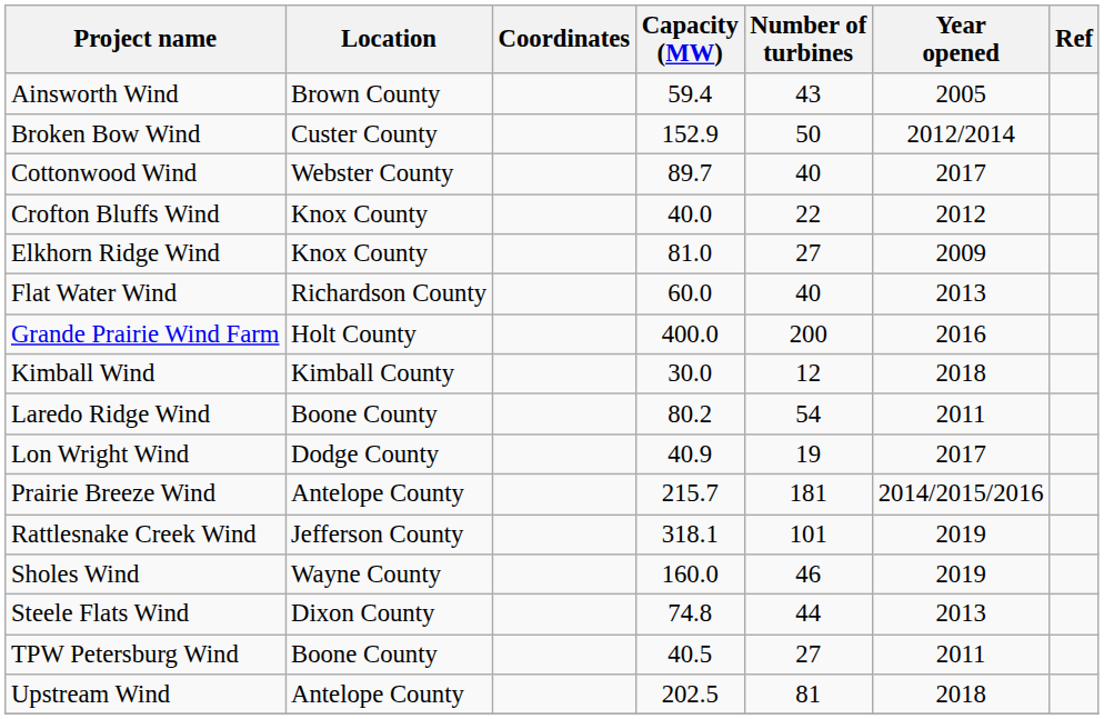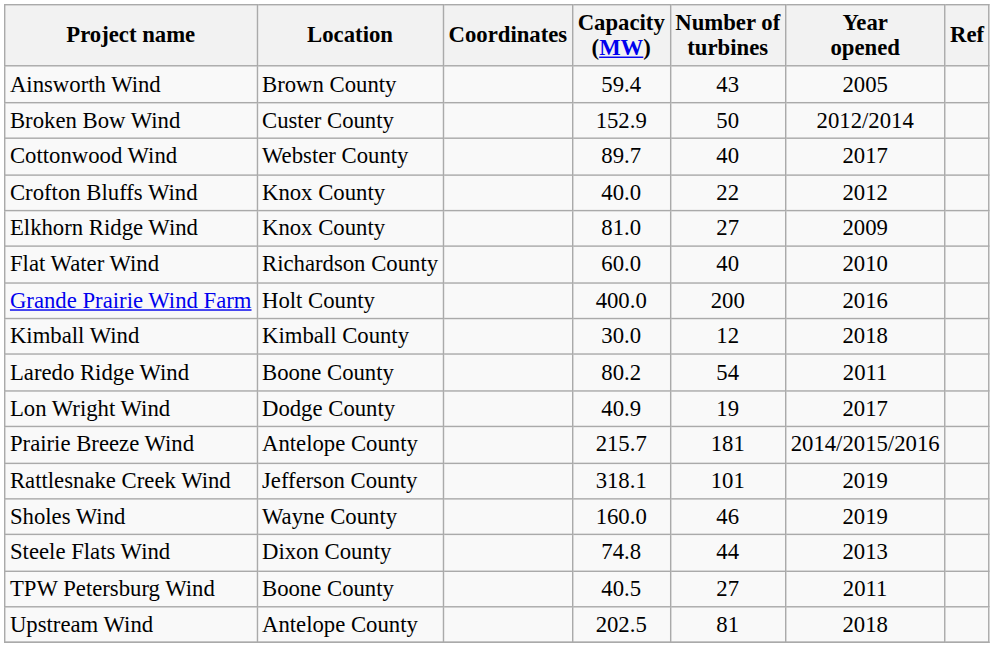 <table class="wikitable sortable">
 <tr>
 <th>Project name</th>
 <th>Location</th>
 <th>Coordinates</th>
 <th>Capacity<br>(<a href='#'>MW</a>)</th>
 <th>Number of<br>turbines</th>
 <th>Year<br>opened</th>
 <th>Ref</th>
 </tr>
 <tr>
 <td>Ainsworth Wind</td>
 <td>Brown County</td>
 <td></td>
 <td align="center">59.4</td>
 <td align="center">43</td>
 <td align="center">2005</td>
 <td></td>
 </tr>
 <tr>
 <td>Broken Bow Wind</td>
 <td>Custer County</td>
 <td></td>
 <td align="center">152.9</td>
 <td align="center">50</td>
 <td align="center">2012/2014</td>
 <td></td>
 </tr>
 <tr>
 <td>Cottonwood Wind</td>
 <td>Webster County</td>
 <td></td>
 <td align="center">89.7</td>
 <td align="center">40</td>
 <td align="center">2017</td>
 <td></td>
 </tr>
 <tr>
 <td>Crofton Bluffs Wind</td>
 <td>Knox County</td>
 <td></td>
 <td align="center">40.0</td>
 <td align="center">22</td>
 <td align="center">2012</td>
 <td></td>
 </tr>
 <tr>
 <td>Elkhorn Ridge Wind</td>
 <td>Knox County</td>
 <td></td>
 <td align="center">81.0</td>
 <td align="center">27</td>
 <td align="center">2009</td>
 <td></td>
 </tr>
 <tr>
 <td>Flat Water Wind</td>
 <td>Richardson County</td>
 <td></td>
 <td align="center">60.0</td>
 <td align="center">40</td>
-<td align="center">2013</td>
+<td align="center">2010</td>
 <td></td>
 </tr>
 <tr>
 <td><a href='#'>Grande Prairie Wind Farm</a></td>
 <td>Holt County</td>
 <td></td>
 <td align="center">400.0</td>
 <td align="center">200</td>
 <td align="center">2016</td>
 <td></td>
 </tr>
 <tr>
 <td>Kimball Wind</td>
 <td>Kimball County</td>
 <td></td>
 <td align="center">30.0</td>
 <td align="center">12</td>
 <td align="center">2018</td>
 <td></td>
 </tr>
 <tr>
 <td>Laredo Ridge Wind</td>
 <td>Boone County</td>
 <td></td>
 <td align="center">80.2</td>
 <td align="center">54</td>
 <td align="center">2011</td>
 <td></td>
 </tr>
 <tr>
 <td>Lon Wright Wind</td>
 <td>Dodge County</td>
 <td></td>
 <td align="center">40.9</td>
 <td align="center">19</td>
 <td align="center">2017</td>
 <td></td>
 </tr>
 <tr>
 <td>Prairie Breeze Wind</td>
 <td>Antelope County</td>
 <td></td>
 <td align="center">215.7</td>
 <td align="center">181</td>
 <td align="center">2014/2015/2016</td>
 <td></td>
 </tr>
 <tr>
 <td>Rattlesnake Creek Wind</td>
 <td>Jefferson County</td>
 <td></td>
 <td align="center">318.1</td>
 <td align="center">101</td>
 <td align="center">2019</td>
 <td></td>
 </tr>
 <tr>
 <td>Sholes Wind</td>
 <td>Wayne County</td>
 <td></td>
 <td align="center">160.0</td>
 <td align="center">46</td>
 <td align="center">2019</td>
 <td></td>
 </tr>
 <tr>
 <td>Steele Flats Wind</td>
 <td>Dixon County</td>
 <td></td>
 <td align="center">74.8</td>
 <td align="center">44</td>
 <td align="center">2013</td>
 <td></td>
 </tr>
 <tr>
 <td>TPW Petersburg Wind</td>
 <td>Boone County</td>
 <td></td>
 <td align="center">40.5</td>
 <td align="center">27</td>
 <td align="center">2011</td>
 <td></td>
 </tr>
 <tr>
 <td>Upstream Wind</td>
 <td>Antelope County</td>
 <td></td>
 <td align="center">202.5</td>
 <td align="center">81</td>
 <td align="center">2018</td>
 <td></td>
 </tr>
 <tr>
 </tr>
 </table>
